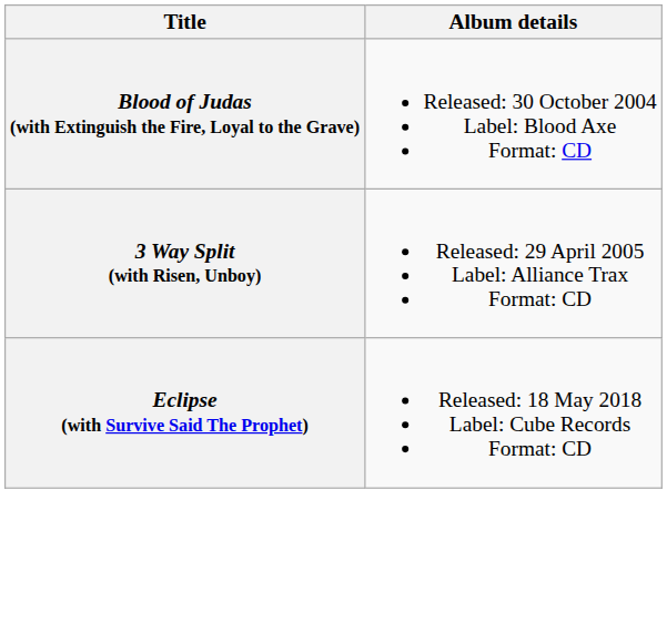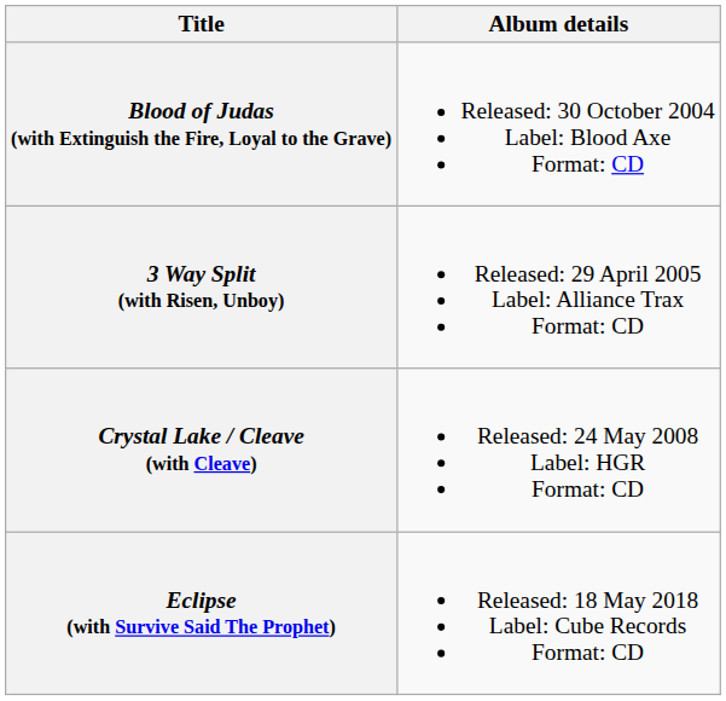 <table class="wikitable plainrowheaders" style="text-align:center;">
 <tr>
 <th rowspan="1">Title</th>
 <th rowspan="1">Album details</th>
 </tr>
 <tr>
 <th scope="row"><em>Blood of Judas</em><br><small>(with Extinguish the Fire, Loyal to the Grave)</small></th>
 <td><br><ul><li>Released: 30 October 2004</li><li>Label: Blood Axe</li><li>Format: <a href='#'>CD</a></li></ul></td>
 </tr>
 <tr>
 <th scope="row"><em>3 Way Split</em><br><small>(with Risen, Unboy)</small></th>
 <td><br><ul><li>Released: 29 April 2005</li><li>Label: Alliance Trax</li><li>Format: CD</li></ul></td>
 </tr>
 <tr>
+<th scope="row"><em>Crystal Lake / Cleave</em><br><small>(with <a href='#'>Cleave</a>)</small></th>
+<td><br><ul><li>Released: 24 May 2008</li><li>Label: HGR</li><li>Format: CD</li></ul></td>
+</tr>
+<tr>
 <th scope="row"><em>Eclipse</em><br><small>(with <a href='#'>Survive Said The Prophet</a>)</small></th>
 <td><br><ul><li>Released: 18 May 2018</li><li>Label: Cube Records</li><li>Format: CD</li></ul></td>
 </tr>
 </table>
